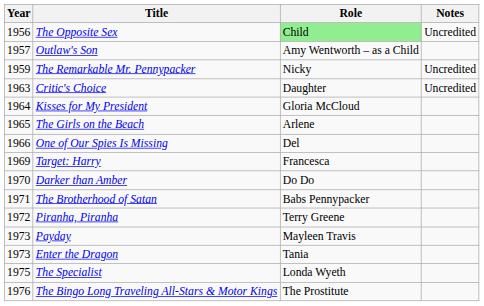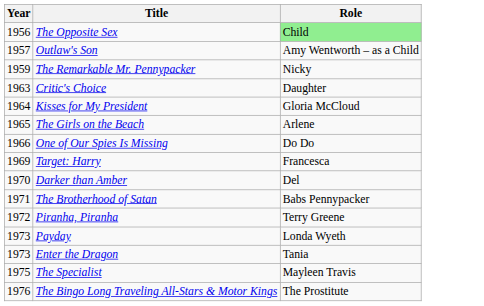 <table class="wikitable">
 <tr>
 <th>Year</th>
 <th>Title</th>
 <th>Role</th>
-<th>Notes</th>
 </tr>
 <tr>
 <td>1956</td>
 <td><em><a href='#'>The Opposite Sex</a></em></td>
 <td style="background: lightgreen;">Child</td>
-<td>Uncredited</td>
 </tr>
 <tr>
 <td>1957</td>
 <td><em><a href='#'>Outlaw's Son</a></em></td>
 <td>Amy Wentworth – as a Child</td>
-<td></td>
 </tr>
 <tr (1957) "McCallin's Daughter" 16mm scan!Trackdown>
 <td>1959</td>
 <td><em><a href='#'>The Remarkable Mr. Pennypacker</a></em></td>
 <td>Nicky</td>
-<td>Uncredited</td>
 </tr>
 <tr>
 <td>1963</td>
 <td><em><a href='#'>Critic's Choice</a></em></td>
 <td>Daughter</td>
-<td>Uncredited</td>
 </tr>
 <tr>
 <td>1964</td>
 <td><em><a href='#'>Kisses for My President</a></em></td>
 <td>Gloria McCloud</td>
-<td></td>
 </tr>
 <tr>
 <td>1965</td>
 <td><em><a href='#'>The Girls on the Beach</a></em></td>
 <td>Arlene</td>
-<td></td>
 </tr>
 <tr>
 <td>1966</td>
 <td><em><a href='#'>One of Our Spies Is Missing</a></em></td>
-<td>Del</td>
-<td></td>
+<td>Do Do</td>
 </tr>
 <tr>
 <td>1969</td>
 <td><em><a href='#'>Target: Harry</a></em></td>
 <td>Francesca</td>
-<td></td>
 </tr>
 <tr>
 <td>1970</td>
 <td><em><a href='#'>Darker than Amber</a></em></td>
-<td>Do Do</td>
-<td></td>
+<td>Del</td>
 </tr>
 <tr>
 <td>1971</td>
 <td><em><a href='#'>The Brotherhood of Satan</a></em></td>
 <td>Babs Pennypacker</td>
-<td></td>
 </tr>
 <tr>
 <td>1972</td>
 <td><em><a href='#'>Piranha, Piranha</a></em></td>
 <td>Terry Greene</td>
-<td></td>
 </tr>
 <tr>
 <td>1973</td>
 <td><em><a href='#'>Payday</a></em></td>
-<td>Mayleen Travis</td>
-<td></td>
+<td>Londa Wyeth</td>
 </tr>
 <tr>
 <td>1973</td>
 <td><em><a href='#'>Enter the Dragon</a></em></td>
 <td>Tania</td>
-<td></td>
 </tr>
 <tr>
 <td>1975</td>
 <td><em><a href='#'>The Specialist</a></em></td>
-<td>Londa Wyeth</td>
-<td></td>
+<td>Mayleen Travis</td>
 </tr>
 <tr>
 <td>1976</td>
 <td><em><a href='#'>The Bingo Long Traveling All-Stars & Motor Kings</a></em></td>
 <td>The Prostitute</td>
-<td></td>
 </tr>
 </table>
